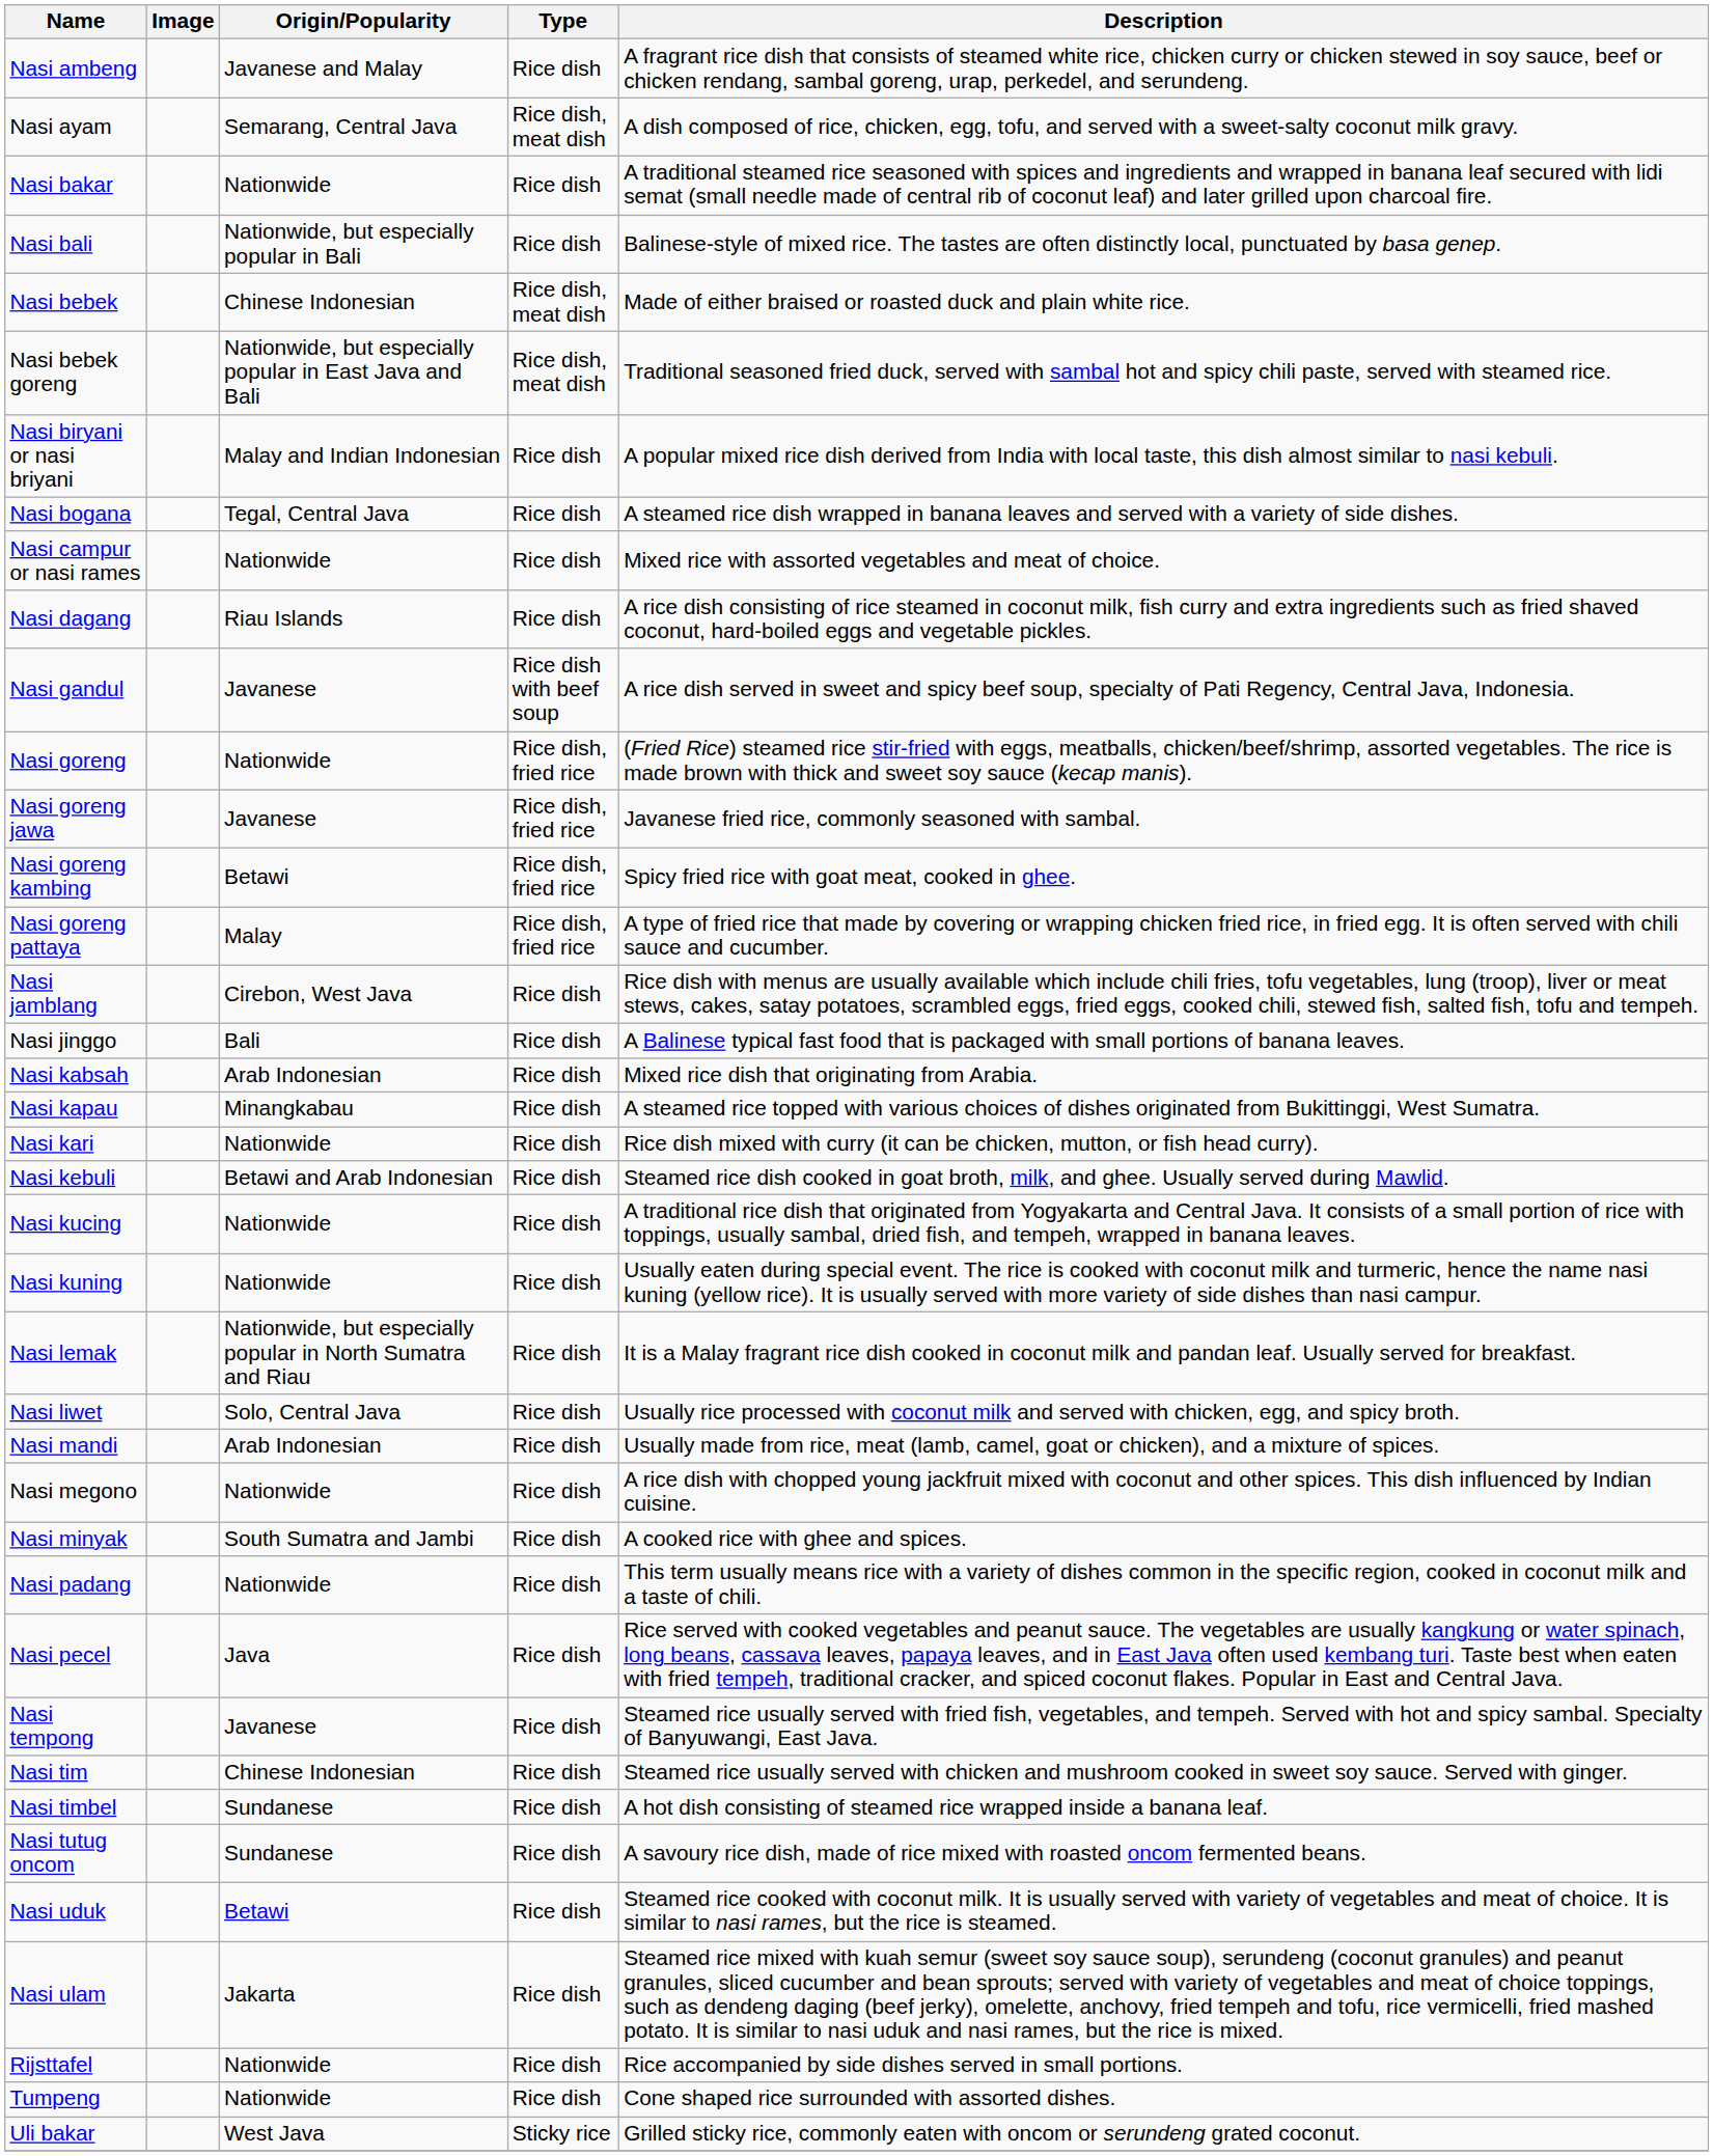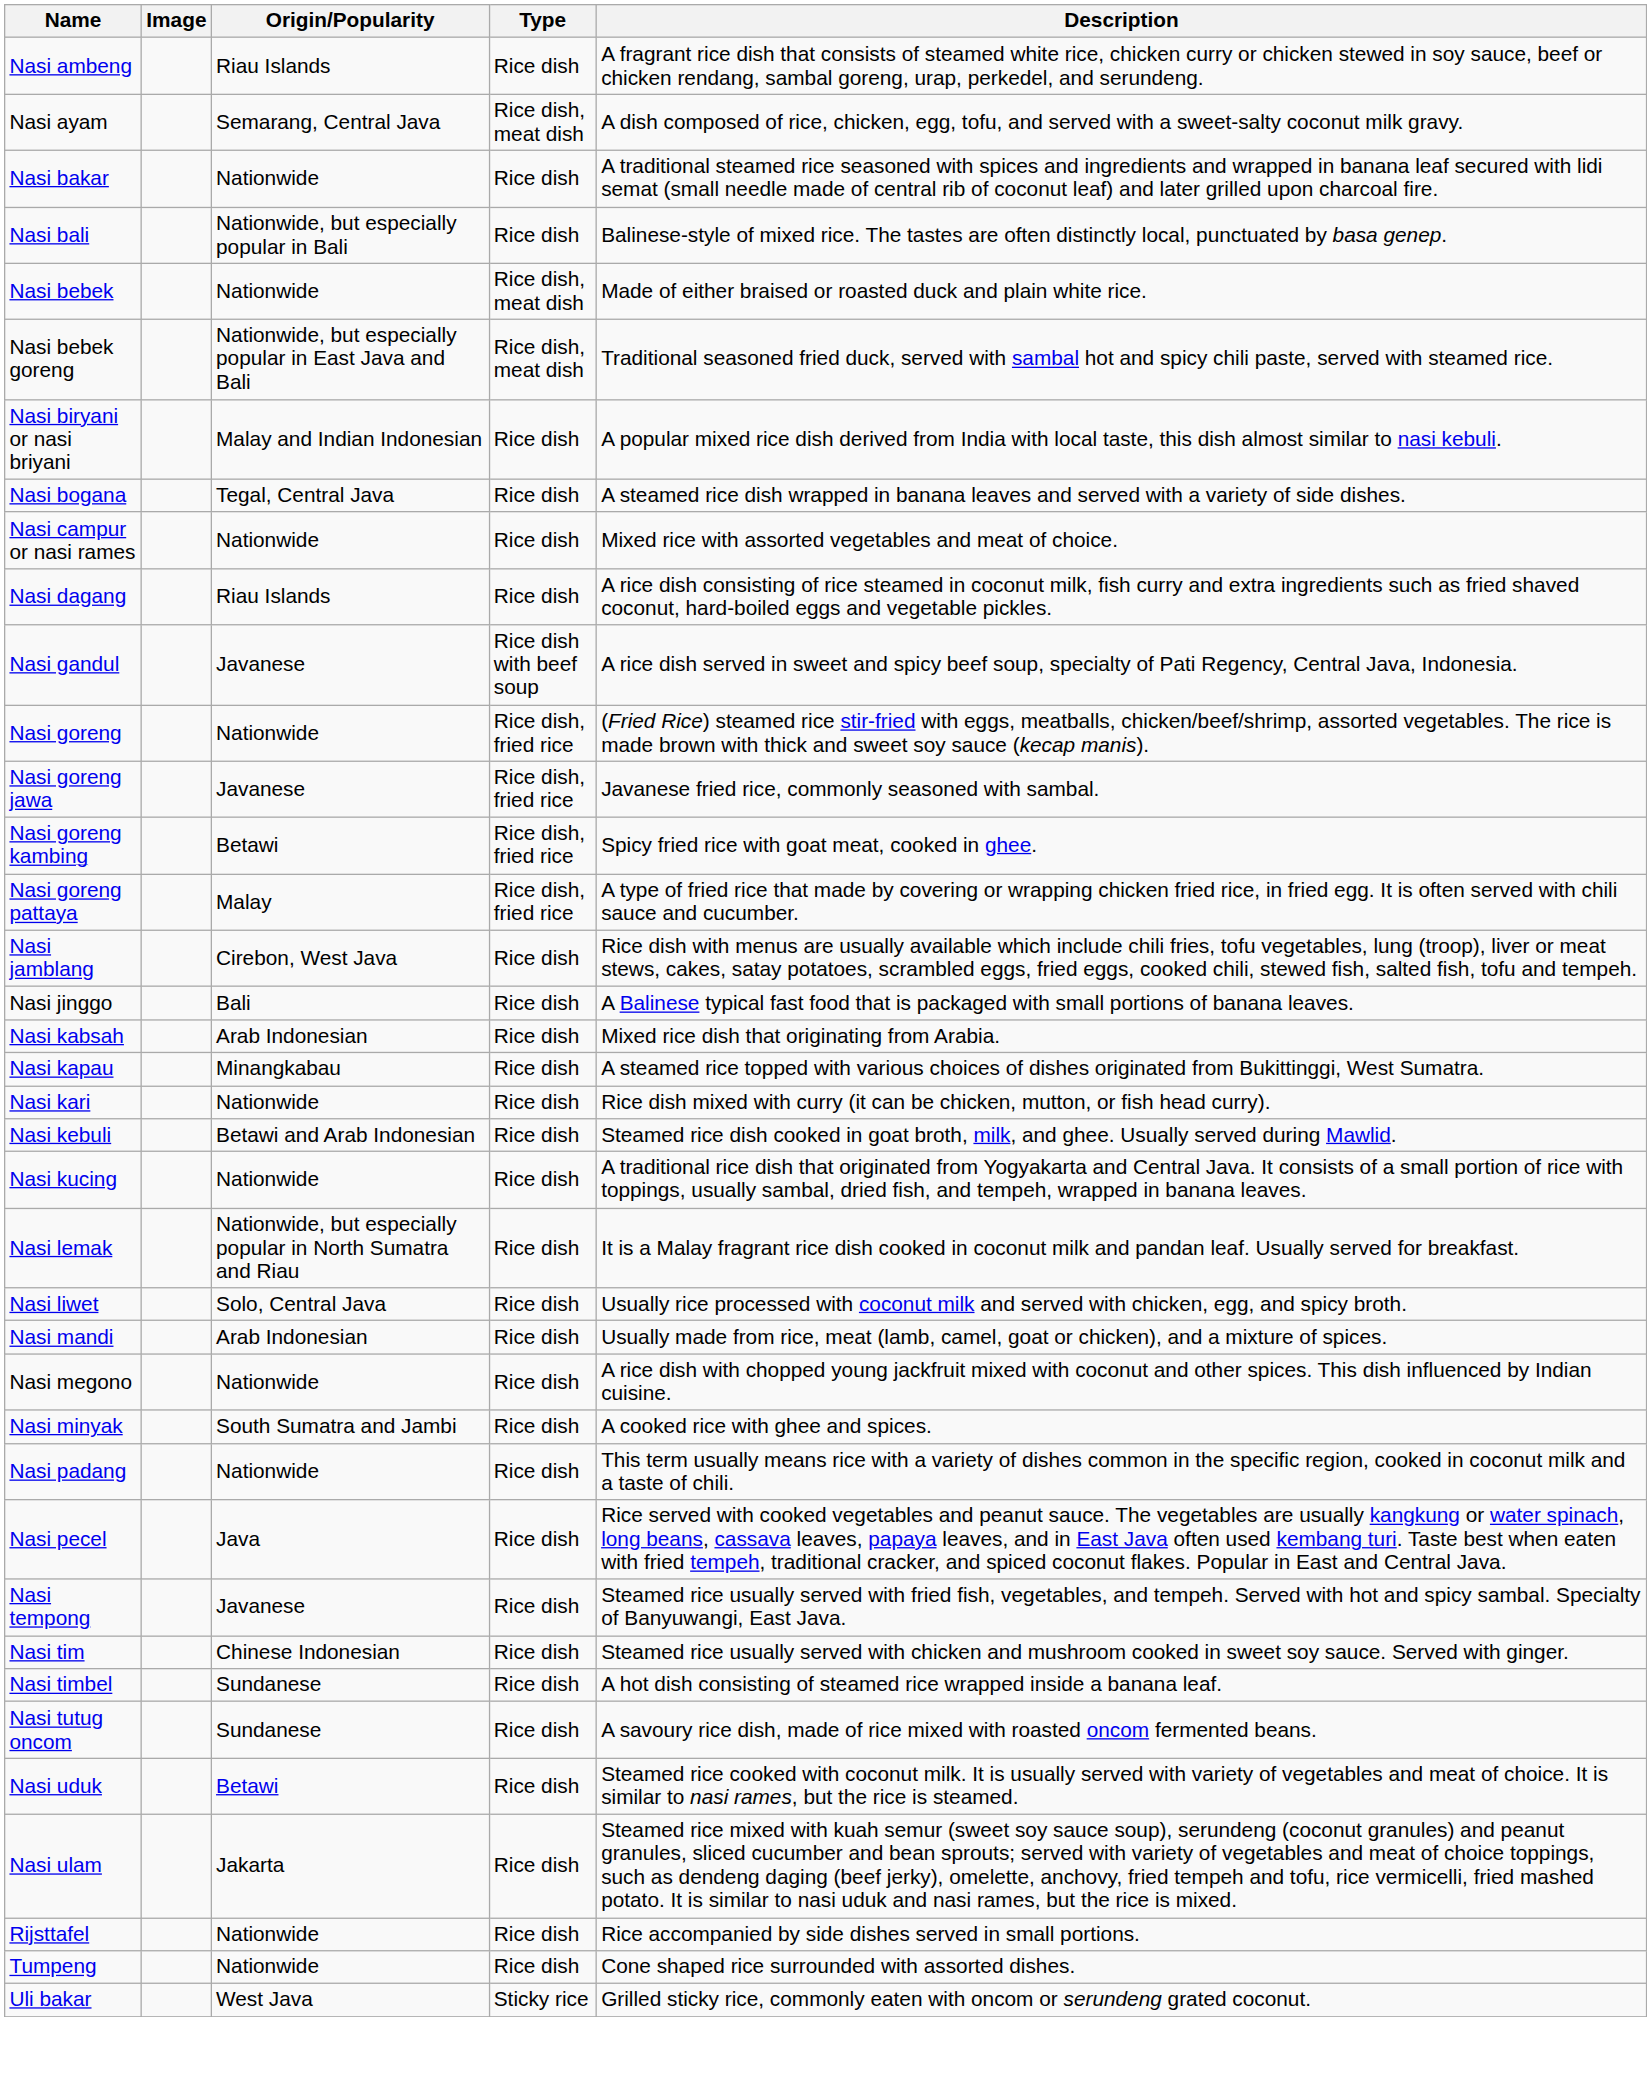 <table class="wikitable sortable sticky-header" width="100%">
 <tr>
 <th>Name</th>
 <th>Image</th>
 <th>Origin/Popularity</th>
 <th>Type</th>
 <th>Description</th>
 </tr>
 <tr>
 <td><a href='#'>Nasi ambeng</a></td>
 <td></td>
-<td>Javanese and Malay</td>
+<td>Riau Islands</td>
 <td>Rice dish</td>
 <td>A fragrant rice dish that consists of steamed white rice, chicken curry or chicken stewed in soy sauce, beef or chicken rendang, sambal goreng, urap, perkedel, and serundeng.</td>
 </tr>
 <tr>
 <td>Nasi ayam</td>
 <td></td>
 <td>Semarang, Central Java</td>
 <td>Rice dish, meat dish</td>
 <td>A dish composed of rice, chicken, egg, tofu, and served with a sweet-salty coconut milk gravy.</td>
 </tr>
 <tr>
 <td><a href='#'>Nasi bakar</a></td>
 <td></td>
 <td>Nationwide</td>
 <td>Rice dish</td>
 <td>A traditional steamed rice seasoned with spices and ingredients and wrapped in banana leaf secured with lidi semat (small needle made of central rib of coconut leaf) and later grilled upon charcoal fire.</td>
 </tr>
 <tr>
 <td><a href='#'>Nasi bali</a></td>
 <td></td>
 <td>Nationwide, but especially popular in Bali</td>
 <td>Rice dish</td>
 <td>Balinese-style of mixed rice. The tastes are often distinctly local, punctuated by <em>basa genep</em>.</td>
 </tr>
 <tr>
 <td><a href='#'>Nasi bebek</a></td>
 <td></td>
-<td>Chinese Indonesian</td>
+<td>Nationwide</td>
 <td>Rice dish, meat dish</td>
 <td>Made of either braised or roasted duck and plain white rice.</td>
 </tr>
 <tr>
 <td>Nasi bebek goreng</td>
 <td></td>
 <td>Nationwide, but especially popular in East Java and Bali</td>
 <td>Rice dish, meat dish</td>
 <td>Traditional seasoned fried duck, served with <a href='#'>sambal</a> hot and spicy chili paste, served with steamed rice.</td>
 </tr>
 <tr>
 <td><a href='#'>Nasi biryani</a> or nasi briyani</td>
 <td></td>
 <td>Malay and Indian Indonesian</td>
 <td>Rice dish</td>
 <td>A popular mixed rice dish derived from India with local taste, this dish almost similar to <a href='#'>nasi kebuli</a>.</td>
 </tr>
 <tr>
 <td><a href='#'>Nasi bogana</a></td>
 <td></td>
 <td>Tegal, Central Java</td>
 <td>Rice dish</td>
 <td>A steamed rice dish wrapped in banana leaves and served with a variety of side dishes.</td>
 </tr>
 <tr>
 <td><a href='#'>Nasi campur</a> or nasi rames</td>
 <td></td>
 <td>Nationwide</td>
 <td>Rice dish</td>
 <td>Mixed rice with assorted vegetables and meat of choice.</td>
 </tr>
 <tr>
 <td><a href='#'>Nasi dagang</a></td>
 <td></td>
 <td>Riau Islands</td>
 <td>Rice dish</td>
 <td>A rice dish consisting of rice steamed in coconut milk, fish curry and extra ingredients such as fried shaved coconut, hard-boiled eggs and vegetable pickles.</td>
 </tr>
 <tr>
 <td><a href='#'>Nasi gandul</a></td>
 <td></td>
 <td>Javanese</td>
 <td>Rice dish with beef soup</td>
 <td>A rice dish served in sweet and spicy beef soup, specialty of Pati Regency, Central Java, Indonesia.</td>
 </tr>
 <tr>
 <td><a href='#'>Nasi goreng</a></td>
 <td></td>
 <td>Nationwide</td>
 <td>Rice dish, fried rice</td>
 <td>(<em>Fried Rice</em>) steamed rice <a href='#'>stir-fried</a> with eggs, meatballs, chicken/beef/shrimp, assorted vegetables. The rice is made brown with thick and sweet soy sauce (<em>kecap manis</em>).</td>
 </tr>
 <tr>
 <td><a href='#'>Nasi goreng jawa</a></td>
 <td></td>
 <td>Javanese</td>
 <td>Rice dish, fried rice</td>
 <td>Javanese fried rice, commonly seasoned with sambal.</td>
 </tr>
 <tr>
 <td><a href='#'>Nasi goreng kambing</a></td>
 <td></td>
 <td>Betawi</td>
 <td>Rice dish, fried rice</td>
 <td>Spicy fried rice with goat meat, cooked in <a href='#'>ghee</a>.</td>
 </tr>
 <tr>
 <td><a href='#'>Nasi goreng pattaya</a></td>
 <td></td>
 <td>Malay</td>
 <td>Rice dish, fried rice</td>
 <td>A type of fried rice that made by covering or wrapping chicken fried rice, in fried egg. It is often served with chili sauce and cucumber.</td>
 </tr>
 <tr>
 <td><a href='#'>Nasi jamblang</a></td>
 <td></td>
 <td>Cirebon, West Java</td>
 <td>Rice dish</td>
 <td>Rice dish with menus are usually available which include chili fries, tofu vegetables, lung (troop), liver or meat stews, cakes, satay potatoes, scrambled eggs, fried eggs, cooked chili, stewed fish, salted fish, tofu and tempeh.</td>
 </tr>
 <tr>
 <td>Nasi jinggo</td>
 <td></td>
 <td>Bali</td>
 <td>Rice dish</td>
 <td>A <a href='#'>Balinese</a> typical fast food that is packaged with small portions of banana leaves.</td>
 </tr>
 <tr>
 <td><a href='#'>Nasi kabsah</a></td>
 <td></td>
 <td>Arab Indonesian</td>
 <td>Rice dish</td>
 <td>Mixed rice dish that originating from Arabia.</td>
 </tr>
 <tr>
 <td><a href='#'>Nasi kapau</a></td>
 <td></td>
 <td>Minangkabau</td>
 <td>Rice dish</td>
 <td>A steamed rice topped with various choices of dishes originated from Bukittinggi, West Sumatra.</td>
 </tr>
 <tr>
 <td><a href='#'>Nasi kari</a></td>
 <td></td>
 <td>Nationwide</td>
 <td>Rice dish</td>
 <td>Rice dish mixed with curry (it can be chicken, mutton, or fish head curry).</td>
 </tr>
 <tr>
 <td><a href='#'>Nasi kebuli</a></td>
 <td></td>
 <td>Betawi and Arab Indonesian</td>
 <td>Rice dish</td>
 <td>Steamed rice dish cooked in goat broth, <a href='#'>milk</a>, and ghee. Usually served during <a href='#'>Mawlid</a>.</td>
 </tr>
 <tr>
 <td><a href='#'>Nasi kucing</a></td>
 <td></td>
 <td>Nationwide</td>
 <td>Rice dish</td>
 <td>A traditional rice dish that originated from Yogyakarta and Central Java. It consists of a small portion of rice with toppings, usually sambal, dried fish, and tempeh, wrapped in banana leaves.</td>
 </tr>
 <tr>
-<td><a href='#'>Nasi kuning</a></td>
-<td></td>
-<td>Nationwide</td>
-<td>Rice dish</td>
-<td>Usually eaten during special event. The rice is cooked with coconut milk and turmeric, hence the name nasi kuning (yellow rice). It is usually served with more variety of side dishes than nasi campur.</td>
-</tr>
-<tr>
 <td><a href='#'>Nasi lemak</a></td>
 <td></td>
 <td>Nationwide, but especially popular in North Sumatra and Riau</td>
 <td>Rice dish</td>
 <td>It is a Malay fragrant rice dish cooked in coconut milk and pandan leaf. Usually served for breakfast.</td>
 </tr>
 <tr>
 <td><a href='#'>Nasi liwet</a></td>
 <td></td>
 <td>Solo, Central Java</td>
 <td>Rice dish</td>
 <td>Usually rice processed with <a href='#'>coconut milk</a> and served with chicken, egg, and spicy broth.</td>
 </tr>
 <tr>
 <td><a href='#'>Nasi mandi</a></td>
 <td></td>
 <td>Arab Indonesian</td>
 <td>Rice dish</td>
 <td>Usually made from rice, meat (lamb, camel, goat or chicken), and a mixture of spices.</td>
 </tr>
 <tr>
 <td>Nasi megono</td>
 <td></td>
 <td>Nationwide</td>
 <td>Rice dish</td>
 <td>A rice dish with chopped young jackfruit mixed with coconut and other spices. This dish influenced by Indian cuisine.</td>
 </tr>
 <tr>
 <td><a href='#'>Nasi minyak</a></td>
 <td></td>
 <td>South Sumatra and Jambi</td>
 <td>Rice dish</td>
 <td>A cooked rice with ghee and spices.</td>
 </tr>
 <tr>
 <td><a href='#'>Nasi padang</a></td>
 <td></td>
 <td>Nationwide</td>
 <td>Rice dish</td>
 <td>This term usually means rice with a variety of dishes common in the specific region, cooked in coconut milk and a taste of chili.</td>
 </tr>
 <tr>
 <td><a href='#'>Nasi pecel</a></td>
 <td></td>
 <td>Java</td>
 <td>Rice dish</td>
 <td>Rice served with cooked vegetables and peanut sauce. The vegetables are usually <a href='#'>kangkung</a> or <a href='#'>water spinach</a>, <a href='#'>long beans</a>, <a href='#'>cassava</a> leaves, <a href='#'>papaya</a> leaves, and in <a href='#'>East Java</a> often used <a href='#'>kembang turi</a>. Taste best when eaten with fried <a href='#'>tempeh</a>, traditional cracker, and spiced coconut flakes. Popular in East and Central Java.</td>
 </tr>
 <tr>
 <td><a href='#'>Nasi tempong</a></td>
 <td></td>
 <td>Javanese</td>
 <td>Rice dish</td>
 <td>Steamed rice usually served with fried fish, vegetables, and tempeh. Served with hot and spicy sambal. Specialty of Banyuwangi, East Java.</td>
 </tr>
 <tr>
 <td><a href='#'>Nasi tim</a></td>
 <td></td>
 <td>Chinese Indonesian</td>
 <td>Rice dish</td>
 <td>Steamed rice usually served with chicken and mushroom cooked in sweet soy sauce. Served with ginger.</td>
 </tr>
 <tr>
 <td><a href='#'>Nasi timbel</a></td>
 <td></td>
 <td>Sundanese</td>
 <td>Rice dish</td>
 <td>A hot dish consisting of steamed rice wrapped inside a banana leaf.</td>
 </tr>
 <tr>
 <td><a href='#'>Nasi tutug oncom</a></td>
 <td></td>
 <td>Sundanese</td>
 <td>Rice dish</td>
 <td>A savoury rice dish, made of rice mixed with roasted <a href='#'>oncom</a> fermented beans.</td>
 </tr>
 <tr>
 <td><a href='#'>Nasi uduk</a></td>
 <td></td>
 <td><a href='#'>Betawi</a></td>
 <td>Rice dish</td>
 <td>Steamed rice cooked with coconut milk. It is usually served with variety of vegetables and meat of choice. It is similar to <em>nasi rames</em>, but the rice is steamed.</td>
 </tr>
 <tr>
 <td><a href='#'>Nasi ulam</a></td>
 <td></td>
 <td>Jakarta</td>
 <td>Rice dish</td>
 <td>Steamed rice mixed with kuah semur (sweet soy sauce soup), serundeng (coconut granules) and peanut granules, sliced cucumber and bean sprouts; served with variety of vegetables and meat of choice toppings, such as dendeng daging (beef jerky), omelette, anchovy, fried tempeh and tofu, rice vermicelli, fried mashed potato. It is similar to nasi uduk and nasi rames, but the rice is mixed.</td>
 </tr>
 <tr>
 <td><a href='#'>Rijsttafel</a></td>
 <td></td>
 <td>Nationwide</td>
 <td>Rice dish</td>
 <td>Rice accompanied by side dishes served in small portions.</td>
 </tr>
 <tr>
 <td><a href='#'>Tumpeng</a></td>
 <td></td>
 <td>Nationwide</td>
 <td>Rice dish</td>
 <td>Cone shaped rice surrounded with assorted dishes.</td>
 </tr>
 <tr>
 <td><a href='#'>Uli bakar</a></td>
 <td></td>
 <td>West Java</td>
 <td>Sticky rice</td>
 <td>Grilled sticky rice, commonly eaten with oncom or <em>serundeng</em> grated coconut.</td>
 </tr>
 <tr>
 </tr>
 </table>
